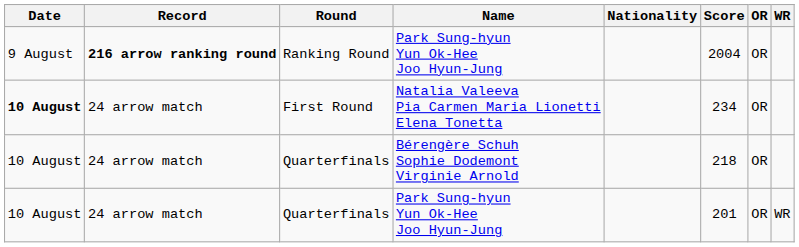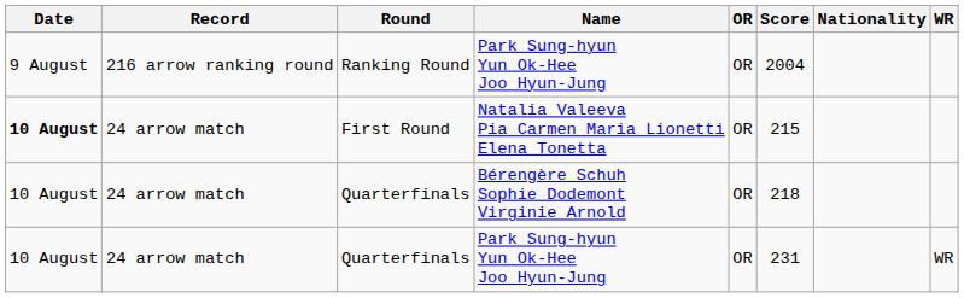 <table class=wikitable>
 <tr>
 <th>Date</th>
 <th>Record</th>
 <th>Round</th>
 <th>Name</th>
+<th>OR</th>
+<th>Score</th>
 <th>Nationality</th>
-<th>Score</th>
-<th>OR</th>
 <th>WR</th>
 </tr>
 <tr>
 <td>9 August</td>
-<td><strong>216 arrow ranking round</strong></td>
+<td>216 arrow ranking round</td>
 <td>Ranking Round</td>
 <td><a href='#'>Park Sung-hyun</a><br><a href='#'>Yun Ok-Hee</a><br><a href='#'>Joo Hyun-Jung</a></td>
+<td align=center>OR</td>
+<td align=center>2004</td>
 <td align=left></td>
-<td align=center>2004</td>
-<td align=center>OR</td>
 <td></td>
 </tr>
 <tr>
 <td><strong>10 August</strong></td>
 <td>24 arrow match</td>
 <td>First Round</td>
 <td><a href='#'>Natalia Valeeva</a><br><a href='#'>Pia Carmen Maria Lionetti</a><br><a href='#'>Elena Tonetta</a></td>
+<td align=center>OR</td>
+<td align=center>215</td>
 <td align=left></td>
-<td align=center>234</td>
-<td align=center>OR</td>
 <td></td>
 </tr>
 <tr>
 <td>10 August</td>
 <td>24 arrow match</td>
 <td>Quarterfinals</td>
 <td><a href='#'>Bérengère Schuh</a><br><a href='#'>Sophie Dodemont</a><br><a href='#'>Virginie Arnold</a></td>
+<td align=center>OR</td>
+<td align=center>218</td>
 <td align=left></td>
-<td align=center>218</td>
-<td align=center>OR</td>
 <td></td>
 </tr>
 <tr>
 <td>10 August</td>
 <td>24 arrow match</td>
 <td>Quarterfinals</td>
 <td><a href='#'>Park Sung-hyun</a><br><a href='#'>Yun Ok-Hee</a><br><a href='#'>Joo Hyun-Jung</a></td>
+<td align=center>OR</td>
+<td align=center>231</td>
 <td align=left></td>
-<td align=center>201</td>
-<td align=center>OR</td>
 <td align=center>WR</td>
 </tr>
 </table>
